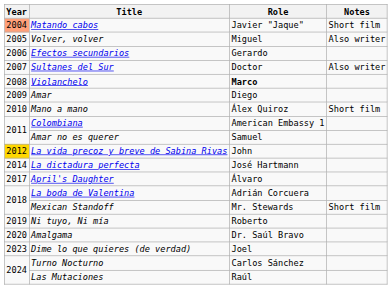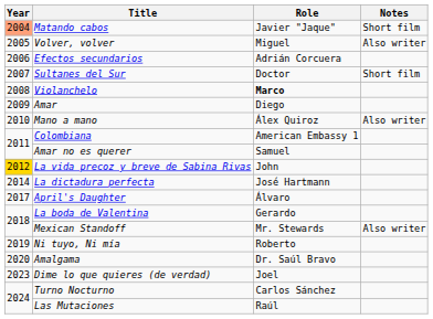 <table class="wikitable sortable">
 <tr>
 <th>Year</th>
 <th>Title</th>
 <th>Role</th>
 <th>Notes</th>
 </tr>
 <tr>
 <td style="background: lightsalmon;">2004</td>
 <td><em><a href='#'>Matando cabos</a></em></td>
 <td>Javier "Jaque"</td>
 <td>Short film</td>
 </tr>
 <tr>
 <td>2005</td>
 <td><em>Volver, volver</em></td>
 <td>Miguel</td>
 <td>Also writer</td>
 </tr>
 <tr>
 <td>2006</td>
 <td><em><a href='#'>Efectos secundarios</a></em></td>
-<td>Gerardo</td>
+<td>Adrián Corcuera</td>
 <td></td>
 </tr>
 <tr>
 <td>2007</td>
 <td><em><a href='#'>Sultanes del Sur</a></em></td>
 <td>Doctor</td>
-<td>Also writer</td>
+<td>Short film</td>
 </tr>
 <tr>
 <td>2008</td>
 <td><em><a href='#'>Violanchelo</a> </em></td>
 <td><strong>Marco</strong></td>
 <td></td>
 </tr>
 <tr>
 <td>2009</td>
 <td><em>Amar </em></td>
 <td>Diego</td>
 <td></td>
 </tr>
 <tr>
 <td>2010</td>
 <td><em>Mano a mano</em></td>
 <td>Álex Quiroz</td>
-<td>Short film</td>
+<td>Also writer</td>
 </tr>
 <tr>
 <td rowspan="2">2011</td>
 <td><em><a href='#'>Colombiana</a></em></td>
 <td>American Embassy 1</td>
 <td></td>
 </tr>
 <tr>
 <td><em>Amar no es querer </em></td>
 <td>Samuel</td>
 <td></td>
 </tr>
 <tr>
 <td style="background: gold;">2012</td>
 <td><em><a href='#'>La vida precoz y breve de Sabina Rivas</a></em></td>
 <td>John</td>
 <td></td>
 </tr>
 <tr>
 <td>2014</td>
 <td><em><a href='#'>La dictadura perfecta</a></em></td>
 <td>José Hartmann</td>
 <td></td>
 </tr>
 <tr>
 <td>2017</td>
 <td><em><a href='#'>April's Daughter</a></em></td>
 <td>Álvaro</td>
 <td></td>
 </tr>
 <tr>
 <td rowspan="2">2018</td>
 <td><em><a href='#'>La boda de Valentina</a></em></td>
-<td>Adrián Corcuera</td>
+<td>Gerardo</td>
 <td></td>
 </tr>
 <tr>
 <td><em>Mexican Standoff</em></td>
 <td>Mr. Stewards</td>
-<td>Short film</td>
+<td>Also writer</td>
 </tr>
 <tr>
 <td>2019</td>
 <td><em>Ni tuyo, Ni mía</em></td>
 <td>Roberto</td>
 <td></td>
 </tr>
 <tr>
 <td>2020</td>
 <td><em>Amalgama</em></td>
 <td>Dr. Saúl Bravo</td>
 <td></td>
 </tr>
 <tr>
 <td>2023</td>
 <td><em>Dime lo que quieres (de verdad)</em></td>
 <td>Joel</td>
 <td></td>
 </tr>
 <tr>
 <td rowspan=2>2024</td>
 <td><em>Turno Nocturno</em></td>
 <td>Carlos Sánchez</td>
 <td></td>
 </tr>
 <tr>
 <td><em>Las Mutaciones</em></td>
 <td>Raúl</td>
 <td></td>
 </tr>
 </table>
